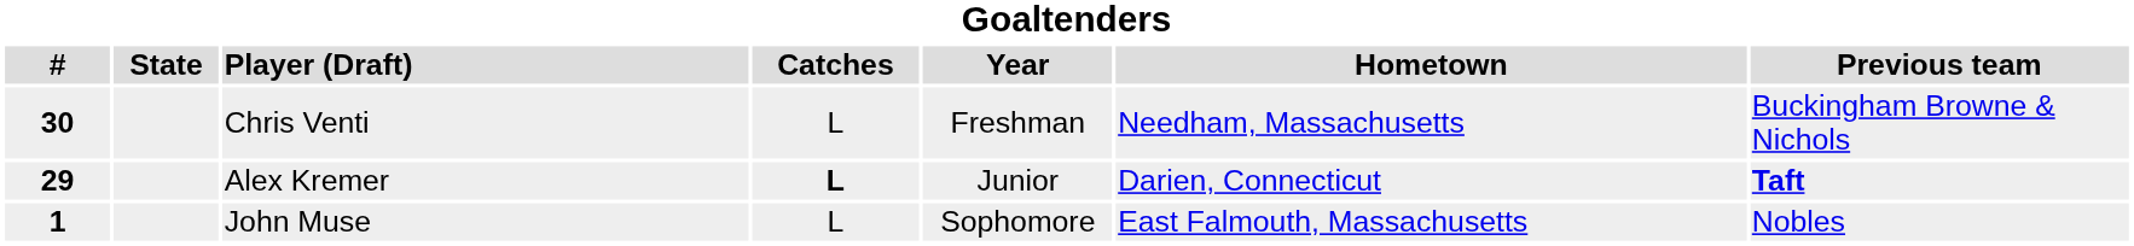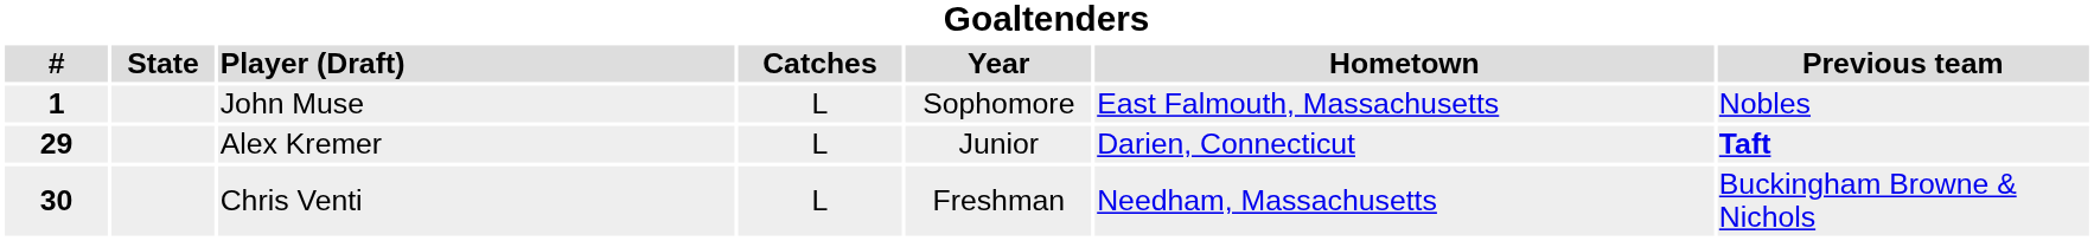 <table width=90%>
 <tr>
 <th colspan=7  style="text-align:center"><big>Goaltenders</big></th>
 </tr>
 <tr bgcolor="#dddddd">
 <th width=5%>#</th>
 <th width=5%>State</th>
 <td align=left!!width=15%><strong>Player (Draft)</strong></td>
 <th width=8%>Catches</th>
 <th width=9%>Year</th>
 <th width=30%>Hometown</th>
 <th width=18%>Previous team</th>
 </tr>
 <tr bgcolor="#eeeeee">
+<td align=center><strong>1</strong></td>
+<td align=center></td>
+<td>John Muse</td>
+<td align=center>L</td>
+<td align=center>Sophomore</td>
+<td><a href='#'>East Falmouth, Massachusetts</a></td>
+<td><a href='#'>Nobles</a></td>
+</tr>
+<tr bgcolor="#eeeeee">
+<td align=center><strong>29</strong></td>
+<td align=center></td>
+<td>Alex Kremer</td>
+<td align=center>L</td>
+<td align=center>Junior</td>
+<td><a href='#'>Darien, Connecticut</a></td>
+<td><strong><a href='#'>Taft</a></strong></td>
+</tr>
+<tr bgcolor="#eeeeee">
 <td align=center><strong>30</strong></td>
 <td align=center></td>
 <td>Chris Venti</td>
 <td align=center>L</td>
 <td align=center>Freshman</td>
 <td><a href='#'>Needham, Massachusetts</a></td>
 <td><a href='#'>Buckingham Browne & Nichols</a></td>
 </tr>
-<tr bgcolor="#eeeeee">
-<td align=center><strong>29</strong></td>
-<td align=center></td>
-<td>Alex Kremer</td>
-<td align=center><strong>L</strong></td>
-<td align=center>Junior</td>
-<td><a href='#'>Darien, Connecticut</a></td>
-<td><strong><a href='#'>Taft</a></strong></td>
-</tr>
-<tr bgcolor="#eeeeee">
-<td align=center><strong>1</strong></td>
-<td align=center></td>
-<td>John Muse</td>
-<td align=center>L</td>
-<td align=center>Sophomore</td>
-<td><a href='#'>East Falmouth, Massachusetts</a></td>
-<td><a href='#'>Nobles</a></td>
-</tr>
 </table>
